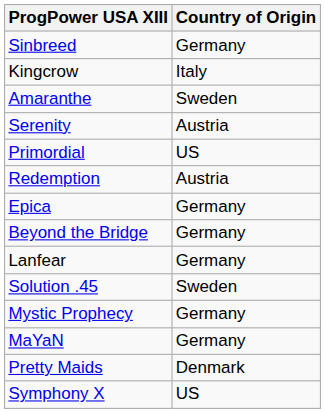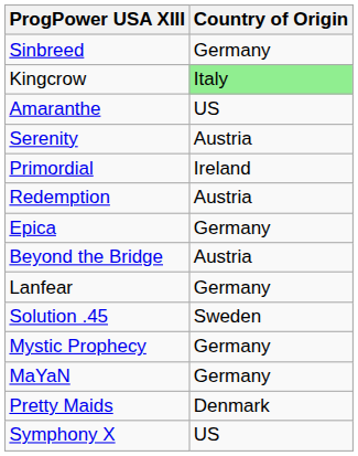 <table class="wikitable">
 <tr>
 <th>ProgPower USA XIII</th>
 <th>Country of Origin</th>
 </tr>
 <tr>
 <td><a href='#'>Sinbreed</a></td>
 <td>Germany</td>
 </tr>
 <tr>
 <td>Kingcrow</td>
-<td>Italy</td>
+<td style="background: lightgreen;">Italy</td>
 </tr>
 <tr>
 <td><a href='#'>Amaranthe</a></td>
-<td>Sweden</td>
+<td>US</td>
 </tr>
 <tr>
 <td><a href='#'>Serenity</a></td>
 <td>Austria</td>
 </tr>
 <tr>
 <td><a href='#'>Primordial</a></td>
-<td>US</td>
+<td>Ireland</td>
 </tr>
 <tr>
 <td><a href='#'>Redemption</a></td>
 <td>Austria</td>
 </tr>
 <tr>
 <td><a href='#'>Epica</a></td>
 <td>Germany</td>
 </tr>
 <tr>
 <td><a href='#'>Beyond the Bridge</a></td>
-<td>Germany</td>
+<td>Austria</td>
 </tr>
 <tr>
 <td>Lanfear</td>
 <td>Germany</td>
 </tr>
 <tr>
 <td><a href='#'>Solution .45</a></td>
 <td>Sweden</td>
 </tr>
 <tr>
 <td><a href='#'>Mystic Prophecy</a></td>
 <td>Germany</td>
 </tr>
 <tr>
 <td><a href='#'>MaYaN</a></td>
 <td>Germany</td>
 </tr>
 <tr>
 <td><a href='#'>Pretty Maids</a></td>
 <td>Denmark</td>
 </tr>
 <tr>
 <td><a href='#'>Symphony X</a></td>
 <td>US</td>
 </tr>
 </table>
